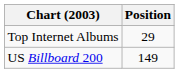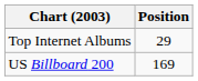 <table class="wikitable" border="1">
 <tr>
 <th>Chart (2003)</th>
 <th>Position</th>
 </tr>
 <tr>
 <td>Top Internet Albums</td>
 <td align="center">29</td>
 </tr>
 <tr>
 <td>US <a href='#'><em>Billboard</em> 200</a></td>
-<td align="center">149</td>
+<td align="center">169</td>
 </tr>
 </table>
